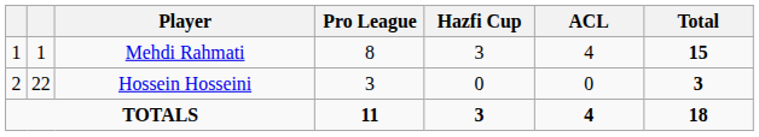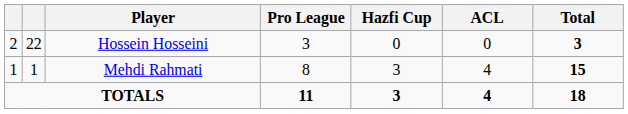 <table class="wikitable sortable" style="font-size: 95%; text-align: center;">
 <tr>
 <th width=10></th>
 <th width=10></th>
 <th width=200>Player</th>
 <th width=80>Pro League</th>
 <th width=80>Hazfi Cup</th>
 <th width=80>ACL</th>
 <th width=80>Total</th>
 </tr>
 <tr>
+<td>2</td>
+<td>22</td>
+<td><a href='#'>Hossein Hosseini</a></td>
+<td>3</td>
+<td>0</td>
+<td>0</td>
+<td><strong>3</strong></td>
+</tr>
+<tr>
 <td>1</td>
 <td>1</td>
 <td><a href='#'>Mehdi Rahmati</a></td>
 <td>8</td>
 <td>3</td>
 <td>4</td>
 <td><strong>15</strong></td>
 </tr>
 <tr>
-<td>2</td>
-<td>22</td>
-<td><a href='#'>Hossein Hosseini</a></td>
-<td>3</td>
-<td>0</td>
-<td>0</td>
-<td><strong>3</strong></td>
-</tr>
-<tr>
 <td colspan="3"><strong>TOTALS</strong></td>
 <td><strong>11</strong></td>
 <td><strong>3</strong></td>
 <td><strong>4</strong></td>
 <td><strong>18</strong></td>
 </tr>
 </table>
